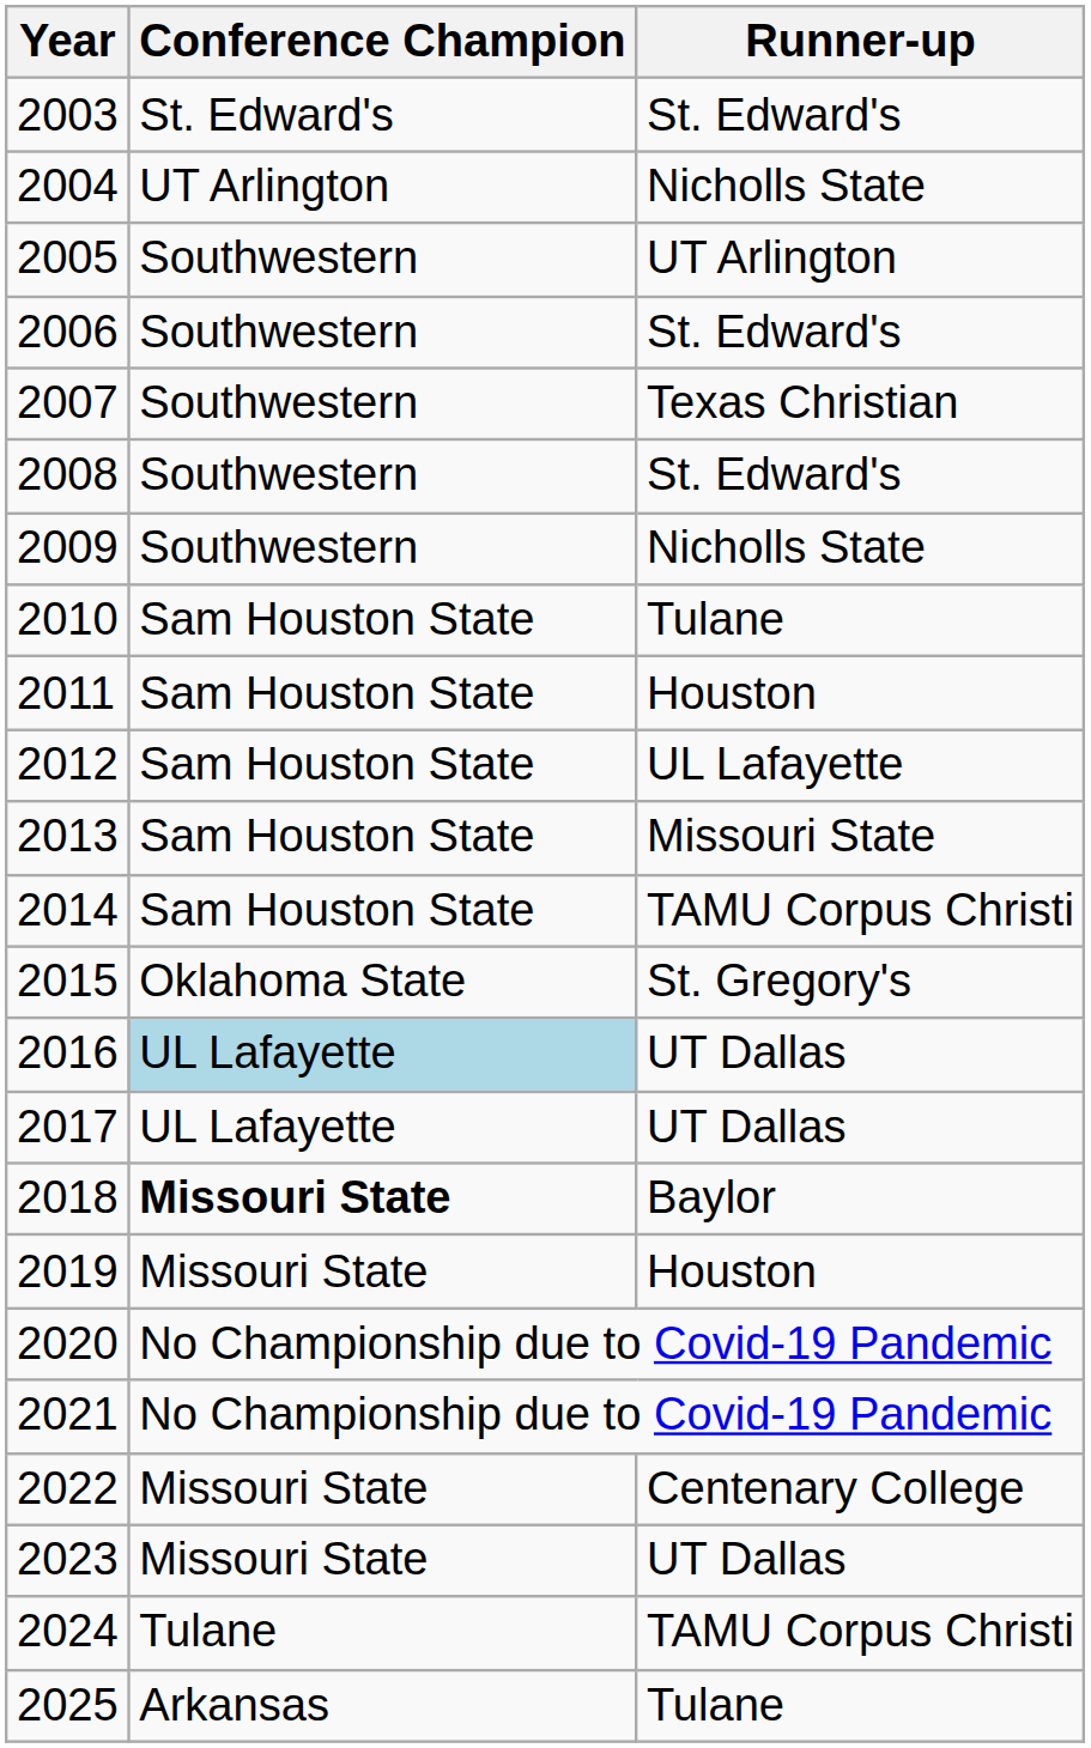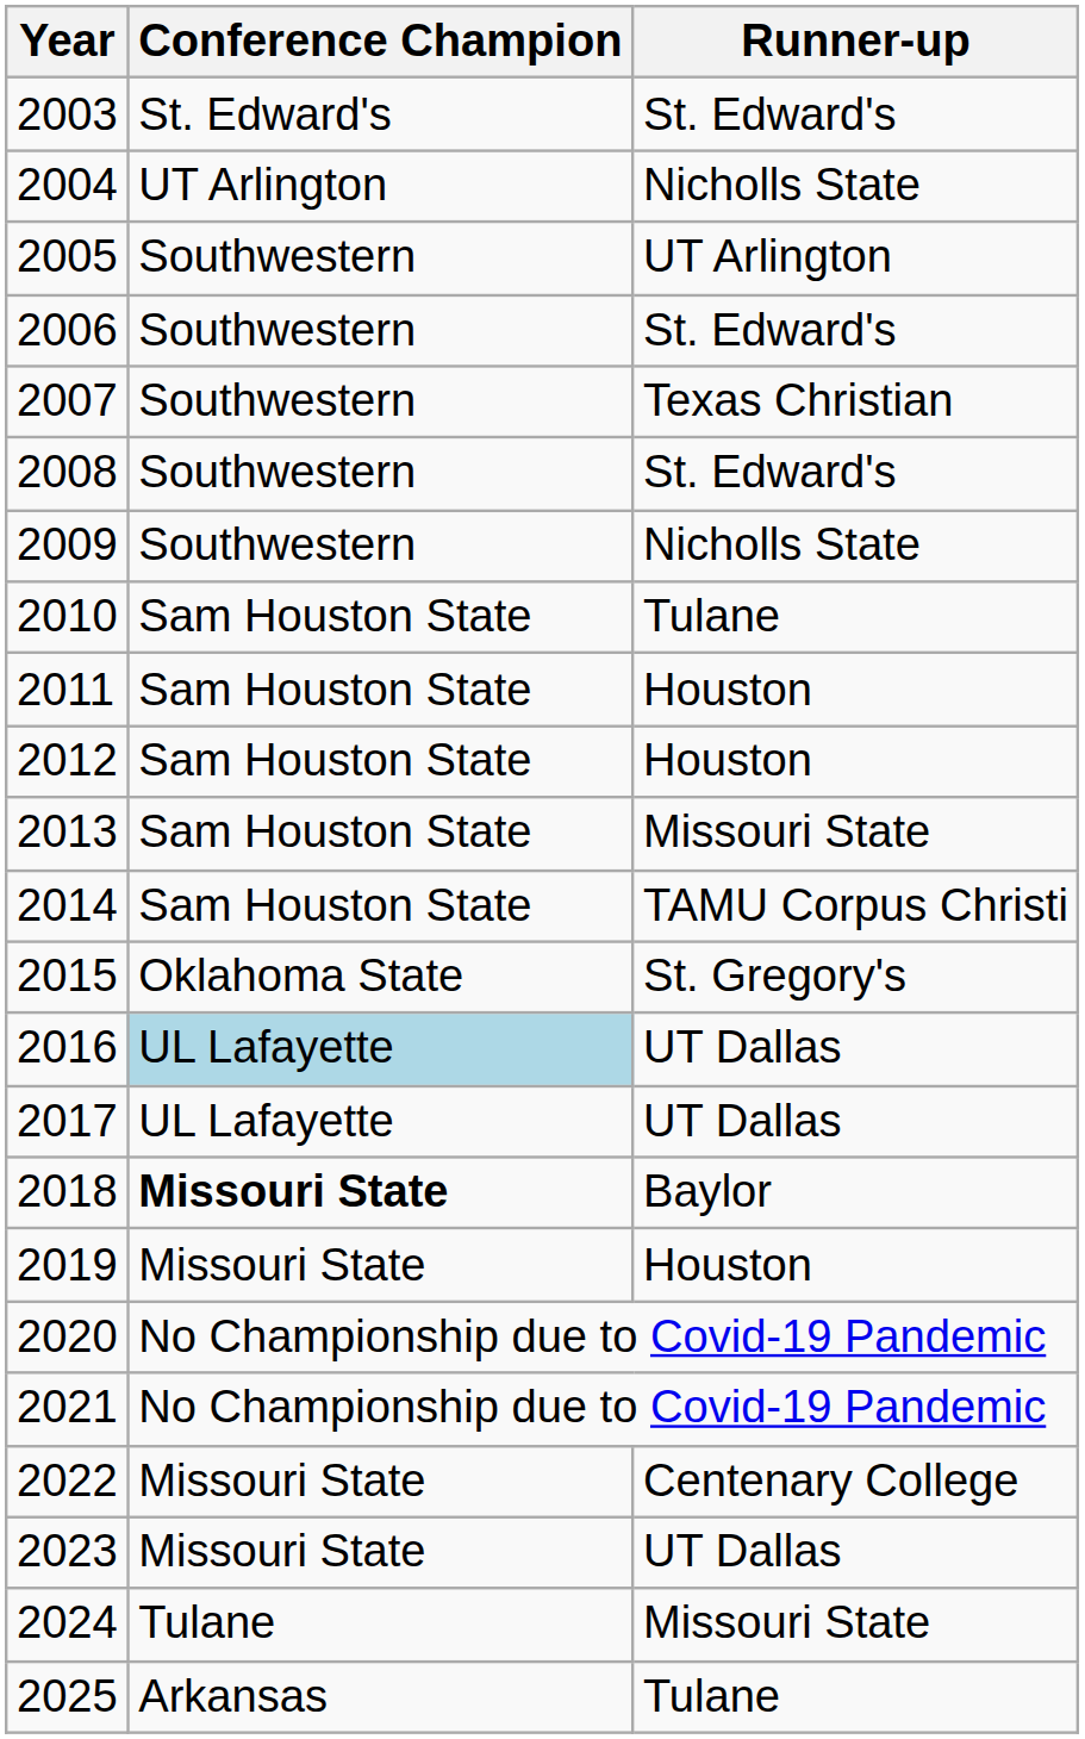 <table class="wikitable">
 <tr>
 <th>Year</th>
 <th>Conference Champion</th>
 <th>Runner-up</th>
 </tr>
 <tr>
 <td>2003</td>
 <td>St. Edward's</td>
 <td>St. Edward's</td>
 </tr>
 <tr>
 <td>2004</td>
 <td>UT Arlington</td>
 <td>Nicholls State</td>
 </tr>
 <tr>
 <td>2005</td>
 <td>Southwestern</td>
 <td>UT Arlington</td>
 </tr>
 <tr>
 <td>2006</td>
 <td>Southwestern</td>
 <td>St. Edward's</td>
 </tr>
 <tr>
 <td>2007</td>
 <td>Southwestern</td>
 <td>Texas Christian</td>
 </tr>
 <tr>
 <td>2008</td>
 <td>Southwestern</td>
 <td>St. Edward's</td>
 </tr>
 <tr>
 <td>2009</td>
 <td>Southwestern</td>
 <td>Nicholls State</td>
 </tr>
 <tr>
 <td>2010</td>
 <td>Sam Houston State</td>
 <td>Tulane</td>
 </tr>
 <tr>
 <td>2011</td>
 <td>Sam Houston State</td>
 <td>Houston</td>
 </tr>
 <tr>
 <td>2012</td>
 <td>Sam Houston State</td>
-<td>UL Lafayette</td>
+<td>Houston</td>
 </tr>
 <tr>
 <td>2013</td>
 <td>Sam Houston State</td>
 <td>Missouri State</td>
 </tr>
 <tr>
 <td>2014</td>
 <td>Sam Houston State</td>
 <td>TAMU Corpus Christi</td>
 </tr>
 <tr>
 <td>2015</td>
 <td>Oklahoma State</td>
 <td>St. Gregory's</td>
 </tr>
 <tr>
 <td>2016</td>
 <td style="background: lightblue;">UL Lafayette</td>
 <td>UT Dallas</td>
 </tr>
 <tr>
 <td>2017</td>
 <td>UL Lafayette</td>
 <td>UT Dallas</td>
 </tr>
 <tr>
 <td>2018</td>
 <td><strong>Missouri State</strong></td>
 <td>Baylor</td>
 </tr>
 <tr>
 <td>2019</td>
 <td>Missouri State</td>
 <td>Houston</td>
 </tr>
 <tr>
 <td>2020</td>
 <td colspan="2">No Championship due to <a href='#'>Covid-19 Pandemic</a></td>
 </tr>
 <tr>
 <td>2021</td>
 <td colspan="2">No Championship due to <a href='#'>Covid-19 Pandemic</a></td>
 </tr>
 <tr>
 <td>2022</td>
 <td>Missouri State</td>
 <td>Centenary College</td>
 </tr>
 <tr>
 <td>2023</td>
 <td>Missouri State</td>
 <td>UT Dallas</td>
 </tr>
 <tr>
 <td>2024</td>
 <td>Tulane</td>
-<td>TAMU Corpus Christi</td>
+<td>Missouri State</td>
 </tr>
 <tr>
 <td>2025</td>
 <td>Arkansas</td>
 <td>Tulane</td>
 </tr>
 </table>
